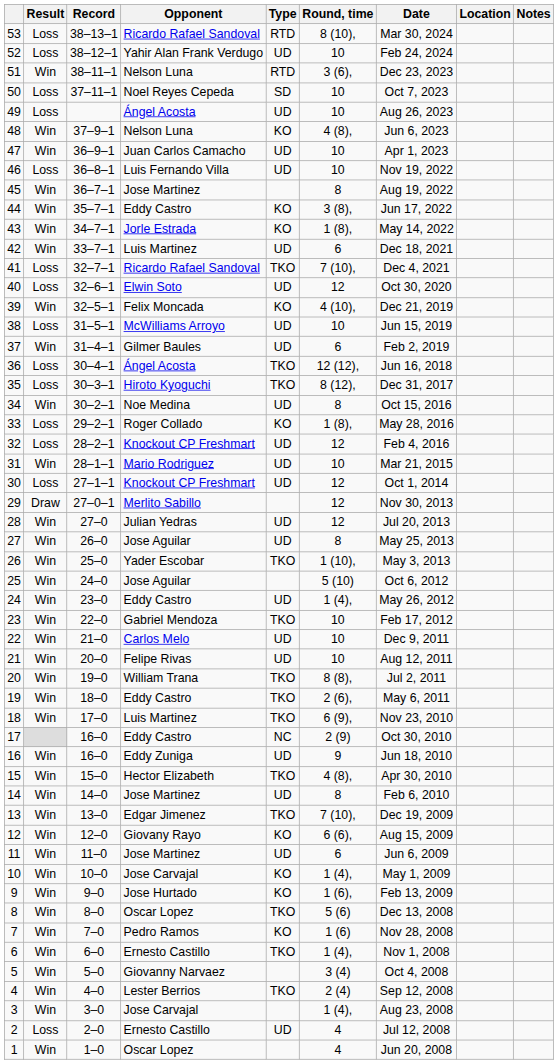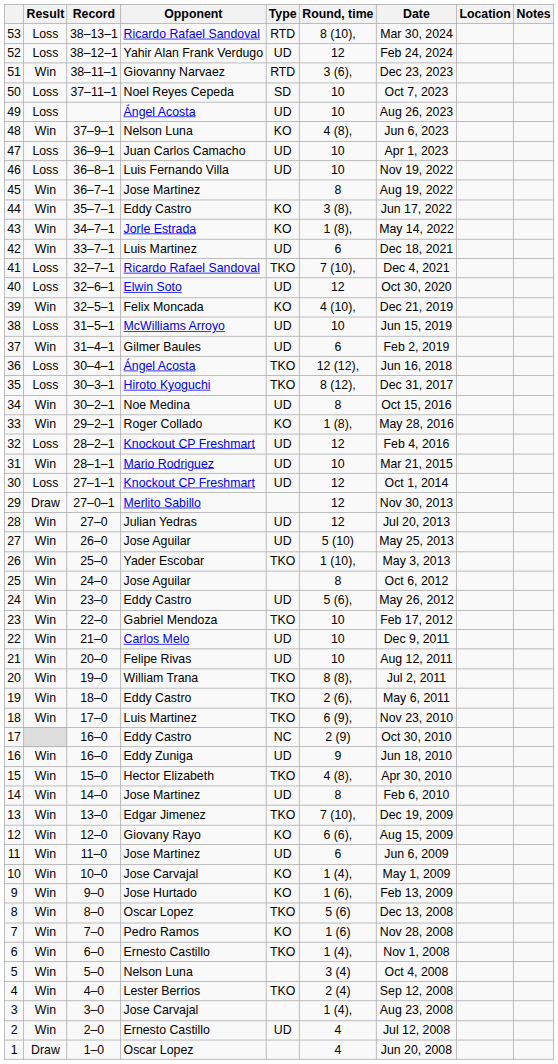 <table class="wikitable" style="text-align:center">
 <tr>
 <th></th>
 <th>Result</th>
 <th>Record</th>
 <th>Opponent</th>
 <th>Type</th>
 <th>Round, time</th>
 <th>Date</th>
 <th>Location</th>
 <th>Notes</th>
 </tr>
 <tr>
 <td>53</td>
 <td>Loss</td>
 <td>38–13–1 </td>
 <td style="text-align:left;"> <a href='#'>Ricardo Rafael Sandoval</a></td>
 <td>RTD</td>
 <td>8 (10), </td>
 <td>Mar 30, 2024</td>
 <td style="text-align:left;"> </td>
 <td></td>
 </tr>
 <tr>
 <td>52</td>
 <td>Loss</td>
 <td>38–12–1 </td>
 <td style="text-align:left;"> Yahir Alan Frank Verdugo</td>
 <td>UD</td>
-<td>10</td>
+<td>12</td>
 <td>Feb 24, 2024</td>
 <td style="text-align:left;"> </td>
 <td></td>
 </tr>
 <tr>
 <td>51</td>
 <td>Win</td>
 <td>38–11–1 </td>
-<td style="text-align:left;"> Nelson Luna</td>
+<td style="text-align:left;"> Giovanny Narvaez</td>
 <td>RTD</td>
 <td>3 (6), </td>
 <td>Dec 23, 2023</td>
 <td style="text-align:left;"> </td>
 <td></td>
 </tr>
 <tr>
 <td>50</td>
 <td>Loss</td>
 <td>37–11–1 </td>
 <td style="text-align:left;"> Noel Reyes Cepeda</td>
 <td>SD</td>
 <td>10</td>
 <td>Oct 7, 2023</td>
 <td style="text-align:left;"> </td>
 <td style="text-align:left;"></td>
 </tr>
 <tr>
 <td>49</td>
 <td>Loss</td>
 <td> </td>
 <td style="text-align:left;"> <a href='#'>Ángel Acosta</a></td>
 <td>UD</td>
 <td>10</td>
 <td>Aug 26, 2023</td>
 <td style="text-align:left;"> </td>
 <td style="text-align:left;"></td>
 </tr>
 <tr>
 <td>48</td>
 <td>Win</td>
 <td>37–9–1 </td>
 <td style="text-align:left;"> Nelson Luna</td>
 <td>KO</td>
 <td>4 (8), </td>
 <td>Jun 6, 2023</td>
 <td style="text-align:left;"> </td>
 <td></td>
 </tr>
 <tr>
 <td>47</td>
-<td>Win</td>
+<td>Loss</td>
 <td>36–9–1 </td>
 <td style="text-align:left;"> Juan Carlos Camacho</td>
 <td>UD</td>
 <td>10</td>
 <td>Apr 1, 2023</td>
 <td style="text-align:left;"> </td>
 <td style="text-align:left;"></td>
 </tr>
 <tr>
 <td>46</td>
 <td>Loss</td>
 <td>36–8–1 </td>
 <td style="text-align:left;"> Luis Fernando Villa</td>
 <td>UD</td>
 <td>10</td>
 <td>Nov 19, 2022</td>
 <td style="text-align:left;"> </td>
 <td></td>
 </tr>
 <tr>
 <td>45</td>
 <td>Win</td>
 <td>36–7–1 </td>
 <td style="text-align:left;"> Jose Martinez</td>
 <td></td>
 <td>8</td>
 <td>Aug 19, 2022</td>
 <td style="text-align:left;"> </td>
 <td></td>
 </tr>
 <tr>
 <td>44</td>
 <td>Win</td>
 <td>35–7–1 </td>
 <td style="text-align:left;"> Eddy Castro</td>
 <td>KO</td>
 <td>3 (8), </td>
 <td>Jun 17, 2022</td>
 <td style="text-align:left;"> </td>
 <td></td>
 </tr>
 <tr>
 <td>43</td>
 <td>Win</td>
 <td>34–7–1 </td>
 <td style="text-align:left;"> <a href='#'>Jorle Estrada</a></td>
 <td>KO</td>
 <td>1 (8), </td>
 <td>May 14, 2022</td>
 <td style="text-align:left;"> </td>
 <td></td>
 </tr>
 <tr>
 <td>42</td>
 <td>Win</td>
 <td>33–7–1 </td>
 <td style="text-align:left;"> Luis Martinez</td>
 <td>UD</td>
 <td>6</td>
 <td>Dec 18, 2021</td>
 <td style="text-align:left;"> </td>
 <td></td>
 </tr>
 <tr>
 <td>41</td>
 <td>Loss</td>
 <td>32–7–1 </td>
 <td style="text-align:left;"> <a href='#'>Ricardo Rafael Sandoval</a></td>
 <td>TKO</td>
 <td>7 (10), </td>
 <td>Dec 4, 2021</td>
 <td style="text-align:left;"> </td>
 <td></td>
 </tr>
 <tr>
 <td>40</td>
 <td>Loss</td>
 <td>32–6–1 </td>
 <td style="text-align:left;"> <a href='#'>Elwin Soto</a></td>
 <td>UD</td>
 <td>12</td>
 <td>Oct 30, 2020</td>
 <td style="text-align:left;"> </td>
 <td style="text-align:left;"></td>
 </tr>
 <tr>
 <td>39</td>
 <td>Win</td>
 <td>32–5–1 </td>
 <td style="text-align:left;"> Felix Moncada</td>
 <td>KO</td>
 <td>4 (10), </td>
 <td>Dec 21, 2019</td>
 <td style="text-align:left;"> </td>
 <td></td>
 </tr>
 <tr>
 <td>38</td>
 <td>Loss</td>
 <td>31–5–1 </td>
 <td style="text-align:left;"> <a href='#'>McWilliams Arroyo</a></td>
 <td>UD</td>
 <td>10</td>
 <td>Jun 15, 2019</td>
 <td style="text-align:left;"> </td>
 <td style="text-align:left;"></td>
 </tr>
 <tr>
 <td>37</td>
 <td>Win</td>
 <td>31–4–1 </td>
 <td style="text-align:left;"> Gilmer Baules</td>
 <td>UD</td>
 <td>6</td>
 <td>Feb 2, 2019</td>
 <td style="text-align:left;"> </td>
 <td></td>
 </tr>
 <tr>
 <td>36</td>
 <td>Loss</td>
 <td>30–4–1 </td>
 <td style="text-align:left;"> <a href='#'>Ángel Acosta</a></td>
 <td>TKO</td>
 <td>12 (12), </td>
 <td>Jun 16, 2018</td>
 <td style="text-align:left;"> </td>
 <td style="text-align:left;"></td>
 </tr>
 <tr>
 <td>35</td>
 <td>Loss</td>
 <td>30–3–1 </td>
 <td style="text-align:left;"> <a href='#'>Hiroto Kyoguchi</a></td>
 <td>TKO</td>
 <td>8 (12), </td>
 <td>Dec 31, 2017</td>
 <td style="text-align:left;"> </td>
 <td style="text-align:left;"></td>
 </tr>
 <tr>
 <td>34</td>
 <td>Win</td>
 <td>30–2–1 </td>
 <td style="text-align:left;"> Noe Medina</td>
 <td>UD</td>
 <td>8</td>
 <td>Oct 15, 2016</td>
 <td style="text-align:left;"> </td>
 <td></td>
 </tr>
 <tr>
 <td>33</td>
-<td>Loss</td>
+<td>Win</td>
 <td>29–2–1 </td>
 <td style="text-align:left;"> Roger Collado</td>
 <td>KO</td>
 <td>1 (8), </td>
 <td>May 28, 2016</td>
 <td style="text-align:left;"> </td>
 <td></td>
 </tr>
 <tr>
 <td>32</td>
 <td>Loss</td>
 <td>28–2–1 </td>
 <td style="text-align:left;"> <a href='#'>Knockout CP Freshmart</a></td>
 <td>UD</td>
 <td>12</td>
 <td>Feb 4, 2016</td>
 <td style="text-align:left;"> </td>
 <td style="text-align:left;"></td>
 </tr>
 <tr>
 <td>31</td>
 <td>Win</td>
 <td>28–1–1 </td>
 <td style="text-align:left;"> <a href='#'>Mario Rodriguez</a></td>
 <td>UD</td>
 <td>10</td>
 <td>Mar 21, 2015</td>
 <td style="text-align:left;"> </td>
 <td style="text-align:left;"></td>
 </tr>
 <tr>
 <td>30</td>
 <td>Loss</td>
 <td>27–1–1 </td>
 <td style="text-align:left;"> <a href='#'>Knockout CP Freshmart</a></td>
 <td>UD</td>
 <td>12</td>
 <td>Oct 1, 2014</td>
 <td style="text-align:left;"> </td>
 <td style="text-align:left;"></td>
 </tr>
 <tr>
 <td>29</td>
 <td>Draw</td>
 <td>27–0–1 </td>
 <td style="text-align:left;"> <a href='#'>Merlito Sabillo</a></td>
 <td></td>
 <td>12</td>
 <td>Nov 30, 2013</td>
 <td style="text-align:left;"> </td>
 <td style="text-align:left;"></td>
 </tr>
 <tr>
 <td>28</td>
 <td>Win</td>
 <td>27–0 </td>
 <td style="text-align:left;"> Julian Yedras</td>
 <td>UD</td>
 <td>12</td>
 <td>Jul 20, 2013</td>
 <td style="text-align:left;"> </td>
 <td></td>
 </tr>
 <tr>
 <td>27</td>
 <td>Win</td>
 <td>26–0 </td>
 <td style="text-align:left;"> Jose Aguilar</td>
 <td>UD</td>
-<td>8</td>
+<td>5 (10)</td>
 <td>May 25, 2013</td>
 <td style="text-align:left;"> </td>
 <td></td>
 </tr>
 <tr>
 <td>26</td>
 <td>Win</td>
 <td>25–0 </td>
 <td style="text-align:left;"> Yader Escobar</td>
 <td>TKO</td>
 <td>1 (10), </td>
 <td>May 3, 2013</td>
 <td style="text-align:left;"> </td>
 <td></td>
 </tr>
 <tr>
 <td>25</td>
 <td>Win</td>
 <td>24–0 </td>
 <td style="text-align:left;"> Jose Aguilar</td>
 <td></td>
-<td>5 (10)</td>
+<td>8</td>
 <td>Oct 6, 2012</td>
 <td style="text-align:left;"> </td>
 <td style="text-align:left;"></td>
 </tr>
 <tr>
 <td>24</td>
 <td>Win</td>
 <td>23–0 </td>
 <td style="text-align:left;"> Eddy Castro</td>
 <td>UD</td>
-<td>1 (4), </td>
+<td>5 (6), </td>
 <td>May 26, 2012</td>
 <td style="text-align:left;"> </td>
 <td></td>
 </tr>
 <tr>
 <td>23</td>
 <td>Win</td>
 <td>22–0 </td>
 <td style="text-align:left;"> Gabriel Mendoza</td>
 <td>TKO</td>
 <td>10</td>
 <td>Feb 17, 2012</td>
 <td style="text-align:left;"> </td>
 <td style="text-align:left;"></td>
 </tr>
 <tr>
 <td>22</td>
 <td>Win</td>
 <td>21–0 </td>
 <td style="text-align:left;"> <a href='#'>Carlos Melo</a></td>
 <td>UD</td>
 <td>10</td>
 <td>Dec 9, 2011</td>
 <td style="text-align:left;"> </td>
 <td></td>
 </tr>
 <tr>
 <td>21</td>
 <td>Win</td>
 <td>20–0 </td>
 <td style="text-align:left;"> Felipe Rivas</td>
 <td>UD</td>
 <td>10</td>
 <td>Aug 12, 2011</td>
 <td style="text-align:left;"> </td>
 <td></td>
 </tr>
 <tr>
 <td>20</td>
 <td>Win</td>
 <td>19–0 </td>
 <td style="text-align:left;"> William Trana</td>
 <td>TKO</td>
 <td>8 (8), </td>
 <td>Jul 2, 2011</td>
 <td style="text-align:left;"> </td>
 <td></td>
 </tr>
 <tr>
 <td>19</td>
 <td>Win</td>
 <td>18–0 </td>
 <td style="text-align:left;"> Eddy Castro</td>
 <td>TKO</td>
 <td>2 (6), </td>
 <td>May 6, 2011</td>
 <td style="text-align:left;"> </td>
 <td></td>
 </tr>
 <tr>
 <td>18</td>
 <td>Win</td>
 <td>17–0 </td>
 <td style="text-align:left;"> Luis Martinez</td>
 <td>TKO</td>
 <td>6 (9), </td>
 <td>Nov 23, 2010</td>
 <td style="text-align:left;"> </td>
 <td style="text-align:left;"></td>
 </tr>
 <tr>
 <td>17</td>
 <td style="background: #DDD"></td>
 <td>16–0 </td>
 <td style="text-align:left;"> Eddy Castro</td>
 <td>NC</td>
 <td>2 (9)</td>
 <td>Oct 30, 2010</td>
 <td style="text-align:left;"> </td>
 <td style="text-align:left;"></td>
 </tr>
 <tr>
 <td>16</td>
 <td>Win</td>
 <td>16–0</td>
 <td style="text-align:left;"> Eddy Zuniga</td>
 <td>UD</td>
 <td>9</td>
 <td>Jun 18, 2010</td>
 <td style="text-align:left;"> </td>
 <td style="text-align:left;"></td>
 </tr>
 <tr>
 <td>15</td>
 <td>Win</td>
 <td>15–0</td>
 <td style="text-align:left;"> Hector Elizabeth</td>
 <td>TKO</td>
 <td>4 (8), </td>
 <td>Apr 30, 2010</td>
 <td style="text-align:left;"> </td>
 <td></td>
 </tr>
 <tr>
 <td>14</td>
 <td>Win</td>
 <td>14–0</td>
 <td style="text-align:left;"> Jose Martinez</td>
 <td>UD</td>
 <td>8</td>
 <td>Feb 6, 2010</td>
 <td style="text-align:left;"> </td>
 <td></td>
 </tr>
 <tr>
 <td>13</td>
 <td>Win</td>
 <td>13–0</td>
 <td style="text-align:left;"> Edgar Jimenez</td>
 <td>TKO</td>
 <td>7 (10), </td>
 <td>Dec 19, 2009</td>
 <td style="text-align:left;"> </td>
 <td style="text-align:left;"></td>
 </tr>
 <tr>
 <td>12</td>
 <td>Win</td>
 <td>12–0</td>
 <td style="text-align:left;"> Giovany Rayo</td>
 <td>KO</td>
 <td>6 (6), </td>
 <td>Aug 15, 2009</td>
 <td style="text-align:left;"> </td>
 <td></td>
 </tr>
 <tr>
 <td>11</td>
 <td>Win</td>
 <td>11–0</td>
 <td style="text-align:left;"> Jose Martinez</td>
 <td>UD</td>
 <td>6</td>
 <td>Jun 6, 2009</td>
 <td style="text-align:left;"> </td>
 <td></td>
 </tr>
 <tr>
 <td>10</td>
 <td>Win</td>
 <td>10–0</td>
 <td style="text-align:left;"> Jose Carvajal</td>
 <td>KO</td>
 <td>1 (4), </td>
 <td>May 1, 2009</td>
 <td style="text-align:left;"> </td>
 <td></td>
 </tr>
 <tr>
 <td>9</td>
 <td>Win</td>
 <td>9–0</td>
 <td style="text-align:left;"> Jose Hurtado</td>
 <td>KO</td>
 <td>1 (6), </td>
 <td>Feb 13, 2009</td>
 <td style="text-align:left;"> </td>
 <td></td>
 </tr>
 <tr>
 <td>8</td>
 <td>Win</td>
 <td>8–0</td>
 <td style="text-align:left;"> Oscar Lopez</td>
 <td>TKO</td>
 <td>5 (6)</td>
 <td>Dec 13, 2008</td>
 <td style="text-align:left;"> </td>
 <td></td>
 </tr>
 <tr>
 <td>7</td>
 <td>Win</td>
 <td>7–0</td>
 <td style="text-align:left;"> Pedro Ramos</td>
 <td>KO</td>
 <td>1 (6)</td>
 <td>Nov 28, 2008</td>
 <td style="text-align:left;"> </td>
 <td></td>
 </tr>
 <tr>
 <td>6</td>
 <td>Win</td>
 <td>6–0</td>
 <td style="text-align:left;"> Ernesto Castillo</td>
 <td>TKO</td>
 <td>1 (4), </td>
 <td>Nov 1, 2008</td>
 <td style="text-align:left;"> </td>
 <td></td>
 </tr>
 <tr>
 <td>5</td>
 <td>Win</td>
 <td>5–0</td>
-<td style="text-align:left;"> Giovanny Narvaez</td>
+<td style="text-align:left;"> Nelson Luna</td>
 <td></td>
 <td>3 (4)</td>
 <td>Oct 4, 2008</td>
 <td style="text-align:left;"> </td>
 <td></td>
 </tr>
 <tr>
 <td>4</td>
 <td>Win</td>
 <td>4–0</td>
 <td style="text-align:left;"> Lester Berrios</td>
 <td>TKO</td>
 <td>2 (4)</td>
 <td>Sep 12, 2008</td>
 <td style="text-align:left;"> </td>
 <td></td>
 </tr>
 <tr>
 <td>3</td>
 <td>Win</td>
 <td>3–0</td>
 <td style="text-align:left;"> Jose Carvajal</td>
 <td></td>
 <td>1 (4), </td>
 <td>Aug 23, 2008</td>
 <td style="text-align:left;"> </td>
 <td></td>
 </tr>
 <tr>
 <td>2</td>
-<td>Loss</td>
+<td>Win</td>
 <td>2–0</td>
 <td style="text-align:left;"> Ernesto Castillo</td>
 <td>UD</td>
 <td>4</td>
 <td>Jul 12, 2008</td>
 <td style="text-align:left;"> </td>
 <td></td>
 </tr>
 <tr>
 <td>1</td>
-<td>Win</td>
+<td>Draw</td>
 <td>1–0</td>
 <td style="text-align:left;"> Oscar Lopez</td>
 <td></td>
 <td>4</td>
 <td>Jun 20, 2008</td>
 <td style="text-align:left;"> </td>
 <td></td>
 </tr>
 </table>
